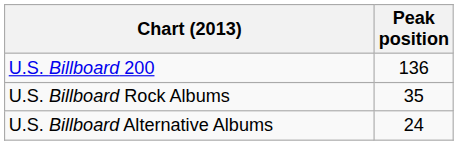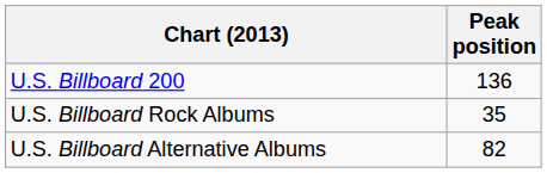 <table class="wikitable sortable plainrowheaders">
 <tr>
 <th ! style="width:20em;">Chart (2013)</th>
 <th>Peak<br>position</th>
 </tr>
 <tr>
 <td><a href='#'>U.S. <em>Billboard</em> 200</a></td>
 <td style="text-align:center;">136</td>
 </tr>
 <tr>
 <td>U.S. <em>Billboard</em> Rock Albums</td>
 <td style="text-align:center;">35</td>
 </tr>
 <tr>
 <td>U.S. <em>Billboard</em> Alternative Albums</td>
-<td style="text-align:center;">24</td>
+<td style="text-align:center;">82</td>
 </tr>
 </table>
